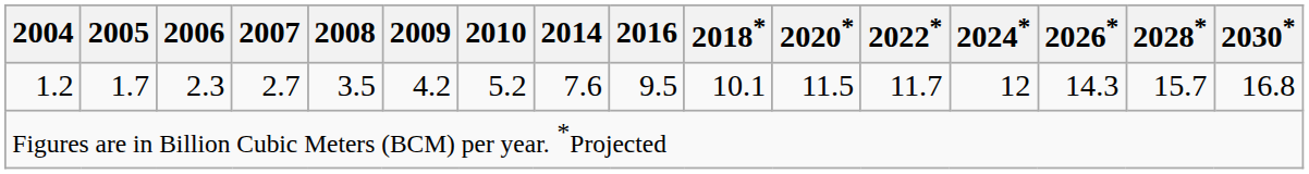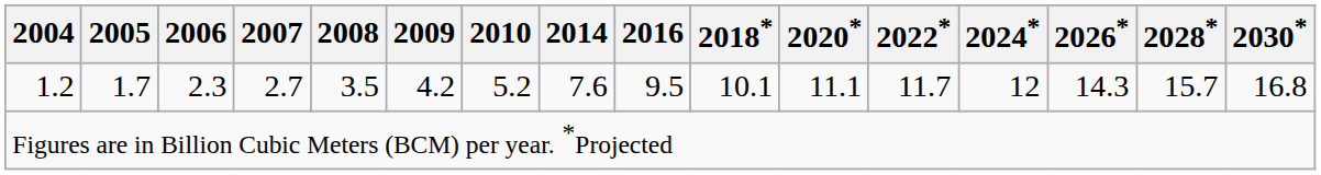 <table class="wikitable">
 <tr>
 <th>2004</th>
 <th>2005</th>
 <th>2006</th>
 <th>2007</th>
 <th>2008</th>
 <th>2009</th>
 <th>2010</th>
 <th>2014</th>
 <th>2016</th>
 <th>2018<sup>*</sup></th>
 <th>2020<sup>*</sup></th>
 <th>2022<sup>*</sup></th>
 <th>2024<sup>*</sup></th>
 <th>2026<sup>*</sup></th>
 <th>2028<sup>*</sup></th>
 <th>2030<sup>*</sup></th>
 </tr>
 <tr style="text-align:right;">
 <td>1.2</td>
 <td>1.7</td>
 <td>2.3</td>
 <td>2.7</td>
 <td>3.5</td>
 <td>4.2</td>
 <td>5.2</td>
 <td>7.6</td>
 <td>9.5</td>
 <td>10.1</td>
-<td>11.5</td>
+<td>11.1</td>
 <td>11.7</td>
 <td>12</td>
 <td>14.3</td>
 <td>15.7</td>
 <td>16.8</td>
 </tr>
 <tr>
 <td colspan="16"><small>Figures are in Billion Cubic Meters (BCM) per year.</small> <sup>*</sup><small>Projected</small></td>
 </tr>
 </table>
